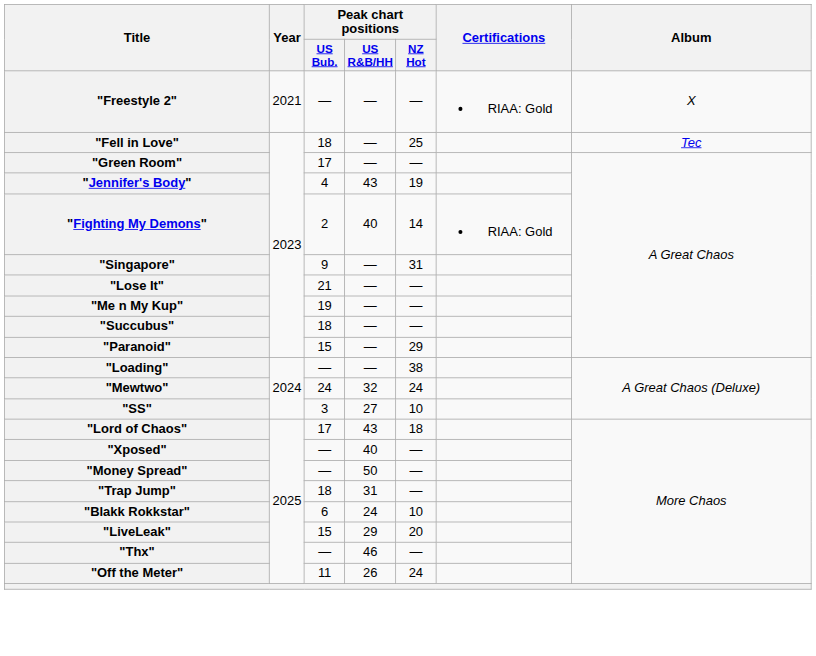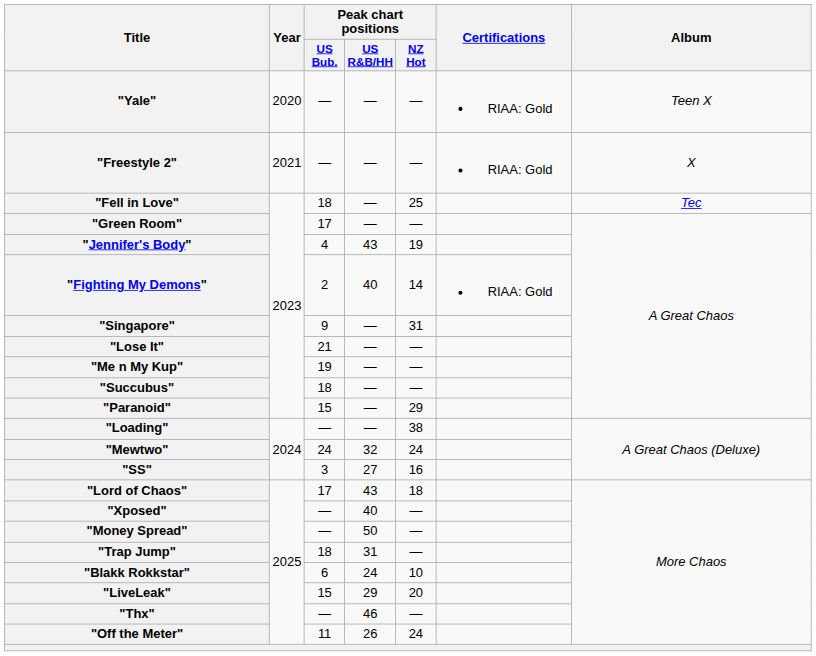 <table class="wikitable plainrowheaders" style="text-align:center;" border="1">
 <tr>
 <th scope="col" rowspan="2" style="width:20em;">Title</th>
 <th scope="col" rowspan="2">Year</th>
 <th scope="col" colspan="3">Peak chart positions</th>
 <th scope="col" rowspan="2" style="width:10em;"><a href='#'>Certifications</a></th>
 <th scope="col" rowspan="2" style="width:18em;">Album</th>
 </tr>
 <tr>
 <th scope="col" style="width:3em;font-size:90%"><a href='#'>US<br>Bub.</a><br></th>
 <th scope="col" style="width:3em;font-size:90%"><a href='#'>US<br>R&B/HH</a><br></th>
 <th scope="col" style="width:3em;font-size:90%"><a href='#'>NZ<br>Hot</a><br></th>
+</tr>
+<tr>
+<th scope="row">"Yale"</th>
+<td>2020</td>
+<td>—</td>
+<td>—</td>
+<td>—</td>
+<td><br><ul><li>RIAA: Gold</li></ul></td>
+<td><em>Teen X</em></td>
 </tr>
 <tr>
 <th scope="row">"Freestyle 2"</th>
 <td>2021</td>
 <td>—</td>
 <td>—</td>
 <td>—</td>
 <td><br><ul><li>RIAA: Gold</li></ul></td>
 <td><em>X</em></td>
 </tr>
 <tr>
 <th scope="row">"Fell in Love"<br></th>
 <td rowspan="9">2023</td>
 <td>18</td>
 <td>—</td>
 <td>25</td>
 <td></td>
 <td><em><a href='#'>Tec</a></em></td>
 </tr>
 <tr>
 <th scope="row">"Green Room"</th>
 <td>17</td>
 <td>—</td>
 <td>—</td>
 <td></td>
 <td rowspan="8"><em>A Great Chaos</em></td>
 </tr>
 <tr>
 <th scope="row">"<a href='#'>Jennifer's Body</a>"</th>
 <td>4</td>
 <td>43</td>
 <td>19</td>
 <td></td>
 </tr>
 <tr>
 <th scope="row">"<a href='#'>Fighting My Demons</a>"</th>
 <td>2</td>
 <td>40</td>
 <td>14</td>
 <td><br><ul><li>RIAA: Gold</li></ul></td>
 </tr>
 <tr>
 <th scope="row">"Singapore"<br></th>
 <td>9</td>
 <td>—</td>
 <td>31</td>
 <td></td>
 </tr>
 <tr>
 <th scope="row">"Lose It"</th>
 <td>21</td>
 <td>—</td>
 <td>—</td>
 <td></td>
 </tr>
 <tr>
 <th scope="row">"Me n My Kup"</th>
 <td>19</td>
 <td>—</td>
 <td>—</td>
 <td></td>
 </tr>
 <tr>
 <th scope="row">"Succubus"</th>
 <td>18</td>
 <td>—</td>
 <td>—</td>
 <td></td>
 </tr>
 <tr>
 <th scope="row">"Paranoid"<br></th>
 <td>15</td>
 <td>—</td>
 <td>29</td>
 <td></td>
 </tr>
 <tr>
 <th scope="row">"Loading"</th>
 <td rowspan="3">2024</td>
 <td>—</td>
 <td>—</td>
 <td>38</td>
 <td></td>
 <td rowspan="3"><em>A Great Chaos (Deluxe)</em></td>
 </tr>
 <tr>
 <th scope="row">"Mewtwo"</th>
 <td>24</td>
 <td>32</td>
 <td>24</td>
 <td></td>
 </tr>
 <tr>
 <th scope="row">"SS"</th>
 <td>3</td>
 <td>27</td>
-<td>10</td>
+<td>16</td>
 <td></td>
 </tr>
 <tr>
 <th scope="row">"Lord of Chaos"</th>
 <td rowspan="8">2025</td>
 <td>17</td>
 <td>43</td>
 <td>18</td>
 <td></td>
 <td rowspan="8"><em>More Chaos</em></td>
 </tr>
 <tr>
 <th scope="row">"Xposed"</th>
 <td>—</td>
 <td>40</td>
 <td>—</td>
 <td></td>
 </tr>
 <tr>
 <th scope="row">"Money Spread"</th>
 <td>—</td>
 <td>50</td>
 <td>—</td>
 <td></td>
 </tr>
 <tr>
 <th scope="row">"Trap Jump"</th>
 <td>18</td>
 <td>31</td>
 <td>—</td>
 <td></td>
 </tr>
 <tr>
 <th scope="row">"Blakk Rokkstar"</th>
 <td>6</td>
 <td>24</td>
 <td>10</td>
 <td></td>
 </tr>
 <tr>
 <th scope="row">"LiveLeak"</th>
 <td>15</td>
 <td>29</td>
 <td>20</td>
 <td></td>
 </tr>
 <tr>
 <th scope="row">"Thx"</th>
 <td>—</td>
 <td>46</td>
 <td>—</td>
 <td></td>
 </tr>
 <tr>
 <th scope="row">"Off the Meter"<br></th>
 <td>11</td>
 <td>26</td>
 <td>24</td>
 <td></td>
 </tr>
 <tr>
 <th colspan="7"></th>
 </tr>
 </table>
